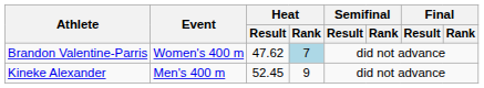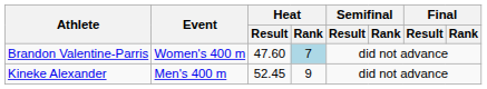 <table class="wikitable" style="font-size:90%">
 <tr>
 <th rowspan="2">Athlete</th>
 <th rowspan="2">Event</th>
 <th colspan="2">Heat</th>
 <th colspan="2">Semifinal</th>
 <th colspan="2">Final</th>
 </tr>
 <tr style="font-size:95%">
 <th>Result</th>
 <th>Rank</th>
 <th>Result</th>
 <th>Rank</th>
 <th>Result</th>
 <th>Rank</th>
 </tr>
 <tr align=center>
 <td align=left><a href='#'>Brandon Valentine-Parris</a></td>
 <td align=left><a href='#'>Women's 400 m</a></td>
-<td>47.62</td>
+<td>47.60</td>
 <td style="background: lightblue;">7</td>
 <td colspan=4>did not advance</td>
 </tr>
 <tr align=center>
 <td align=left><a href='#'>Kineke Alexander</a></td>
 <td align=left><a href='#'>Men's 400 m</a></td>
 <td>52.45</td>
 <td>9</td>
 <td colspan="4">did not advance</td>
 </tr>
 </table>
